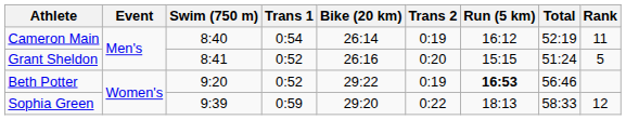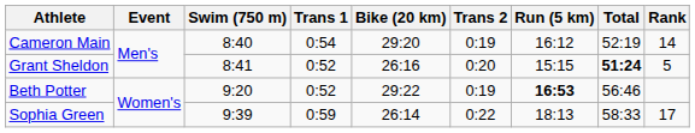 <table class="wikitable" border="1" style="font-size:90%; text-align:center">
 <tr>
 <th>Athlete</th>
 <th>Event</th>
 <th>Swim (750 m)</th>
 <th>Trans 1</th>
 <th>Bike (20 km)</th>
 <th>Trans 2</th>
 <th>Run (5 km)</th>
 <th>Total</th>
 <th>Rank</th>
 </tr>
 <tr>
 <td align=left><a href='#'>Cameron Main</a></td>
 <td align=left rowspan=2><a href='#'>Men's</a></td>
 <td>8:40</td>
 <td>0:54</td>
-<td>26:14</td>
+<td>29:20</td>
 <td>0:19</td>
 <td>16:12</td>
 <td>52:19</td>
-<td>11</td>
+<td>14</td>
 </tr>
 <tr>
 <td align=left><a href='#'>Grant Sheldon</a></td>
 <td>8:41</td>
 <td>0:52</td>
 <td>26:16</td>
 <td>0:20</td>
 <td>15:15</td>
-<td>51:24</td>
+<td><strong>51:24</strong></td>
 <td>5</td>
 </tr>
 <tr>
 <td align=left><a href='#'>Beth Potter</a></td>
 <td align=left rowspan=2><a href='#'>Women's</a></td>
 <td>9:20</td>
 <td>0:52</td>
 <td>29:22</td>
 <td>0:19</td>
 <td><strong>16:53</strong></td>
 <td>56:46</td>
 <td></td>
 </tr>
 <tr>
 <td align=left><a href='#'>Sophia Green</a></td>
 <td>9:39</td>
 <td>0:59</td>
-<td>29:20</td>
+<td>26:14</td>
 <td>0:22</td>
 <td>18:13</td>
 <td>58:33</td>
-<td>12</td>
+<td>17</td>
 </tr>
 </table>
